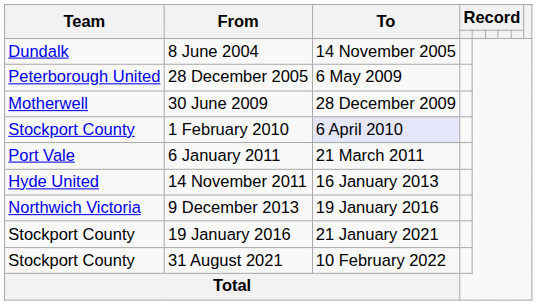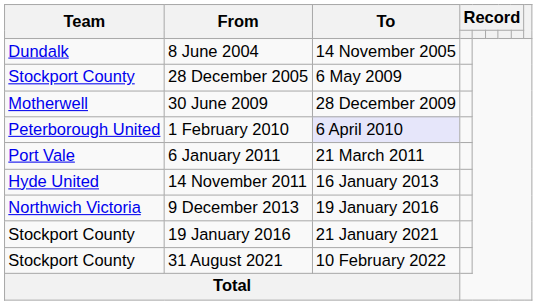 <table class=wikitable style="text-align: center">
 <tr>
 <th rowspan=2>Team</th>
 <th rowspan=2>From</th>
 <th rowspan=2>To</th>
 <th colspan=5>Record</th>
 <th rowspan=2></th>
 </tr>
 <tr>
 <th></th>
 <th></th>
 <th></th>
 <th></th>
 <th></th>
 </tr>
 <tr>
 <td align=left><a href='#'>Dundalk</a></td>
 <td align=left>8 June 2004</td>
 <td align=left>14 November 2005<br></td>
 <td></td>
 </tr>
 <tr>
-<td align=left><a href='#'>Peterborough United</a></td>
+<td align=left><a href='#'>Stockport County</a></td>
 <td align=left>28 December 2005</td>
 <td align=left>6 May 2009<br></td>
 <td></td>
 </tr>
 <tr>
 <td align=left><a href='#'>Motherwell</a></td>
 <td align=left>30 June 2009</td>
 <td align=left>28 December 2009<br></td>
 <td></td>
 </tr>
 <tr>
-<td align=left><a href='#'>Stockport County</a></td>
+<td align=left><a href='#'>Peterborough United</a></td>
 <td align=left>1 February 2010</td>
 <td align=left style="background: lavender;">6 April 2010<br></td>
 <td></td>
 </tr>
 <tr>
 <td align=left><a href='#'>Port Vale</a></td>
 <td align=left>6 January 2011</td>
 <td align=left>21 March 2011<br></td>
 <td></td>
 </tr>
 <tr>
 <td align=left><a href='#'>Hyde United</a></td>
 <td align=left>14 November 2011</td>
 <td align=left>16 January 2013<br></td>
 <td></td>
 </tr>
 <tr>
 <td align=left><a href='#'>Northwich Victoria</a></td>
 <td align=left>9 December 2013</td>
 <td align=left>19 January 2016<br></td>
 <td></td>
 </tr>
 <tr>
 <td align=left>Stockport County</td>
 <td align=left>19 January 2016</td>
 <td align=left>21 January 2021<br></td>
 <td></td>
 </tr>
 <tr>
 <td align=left>Stockport County</td>
 <td align=left>31 August 2021</td>
 <td align=left>10 February 2022<br></td>
 <td></td>
 </tr>
 <tr>
 <th colspan=3>Total<br></th>
 </tr>
 </table>
